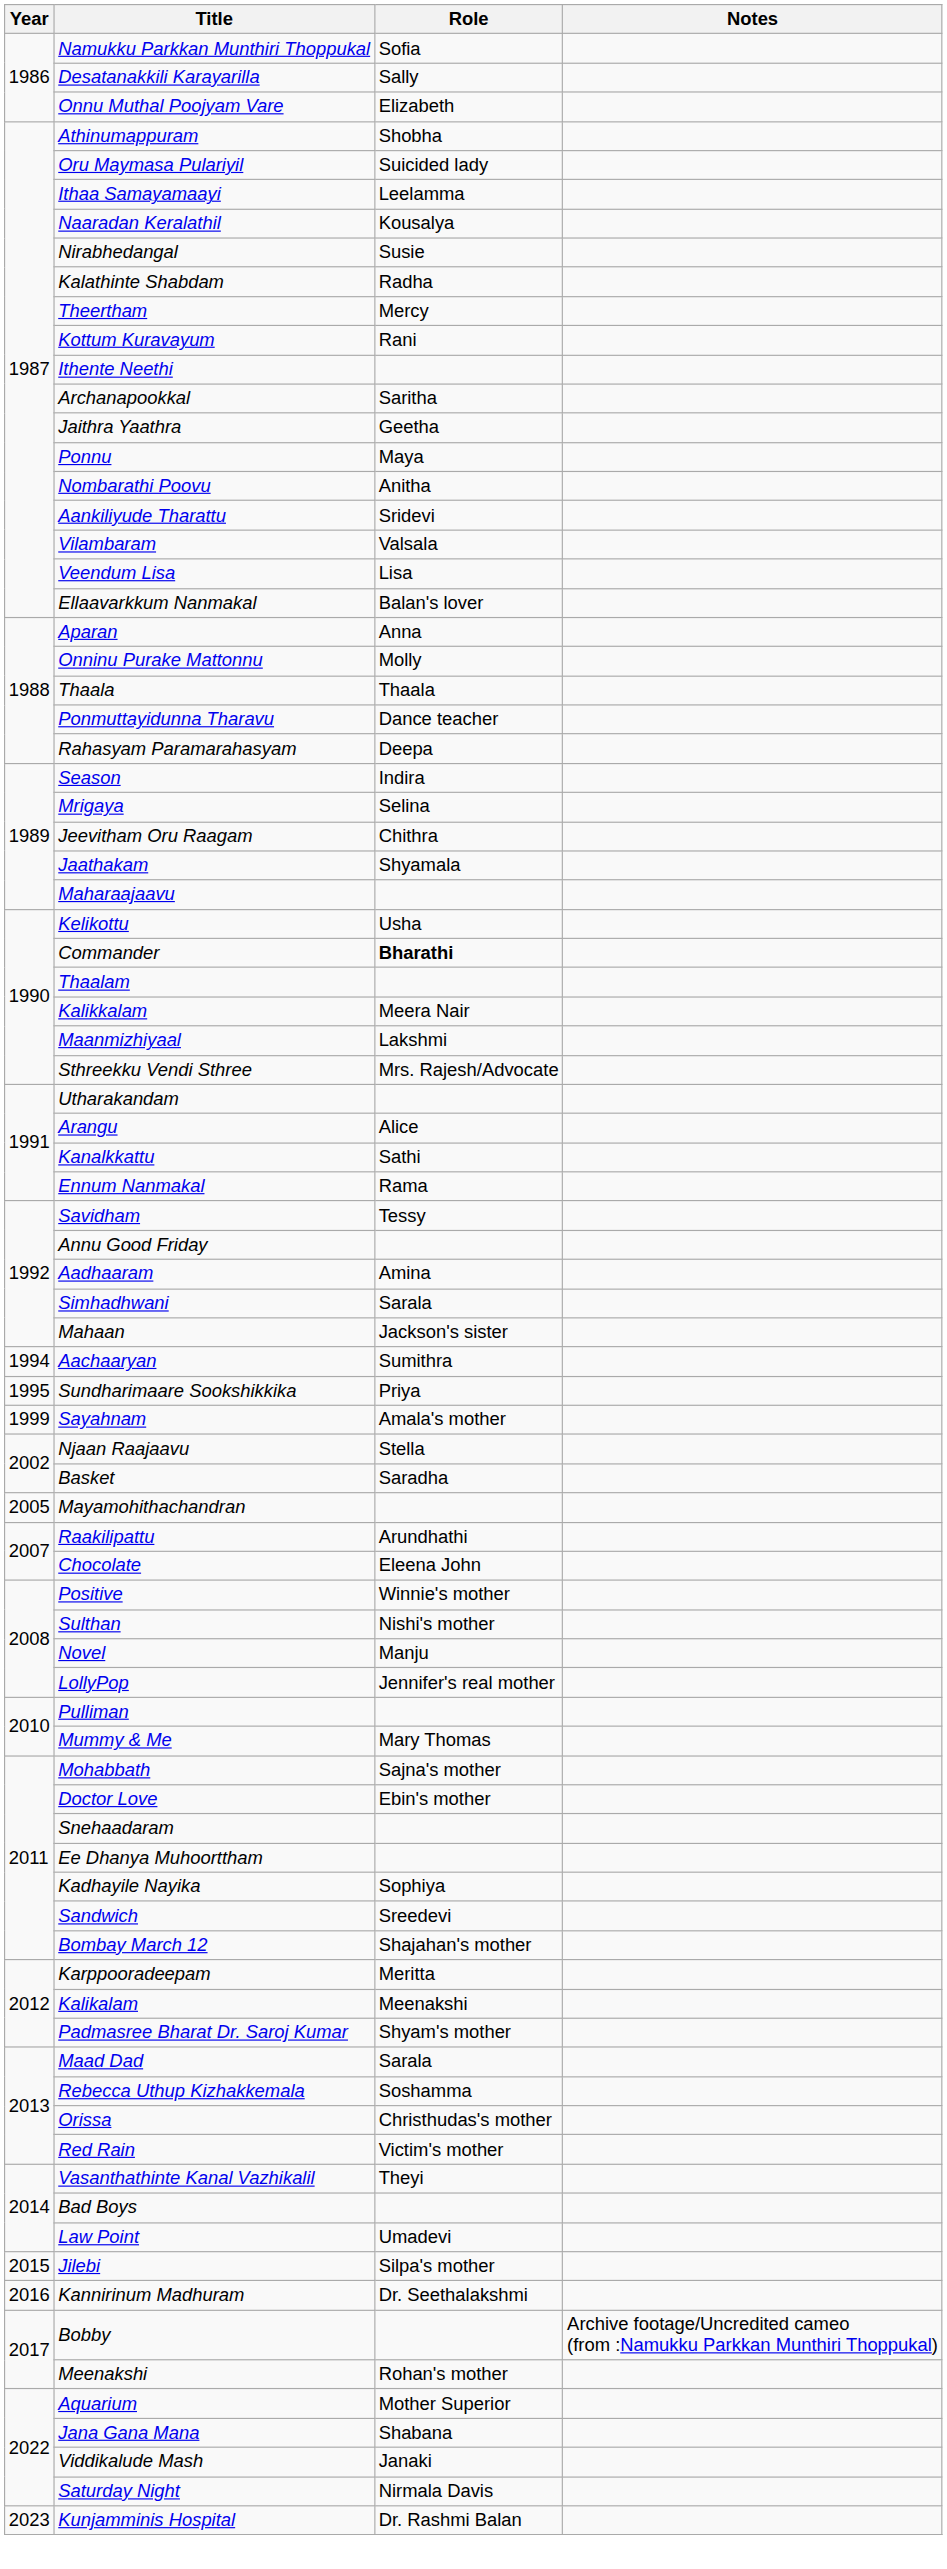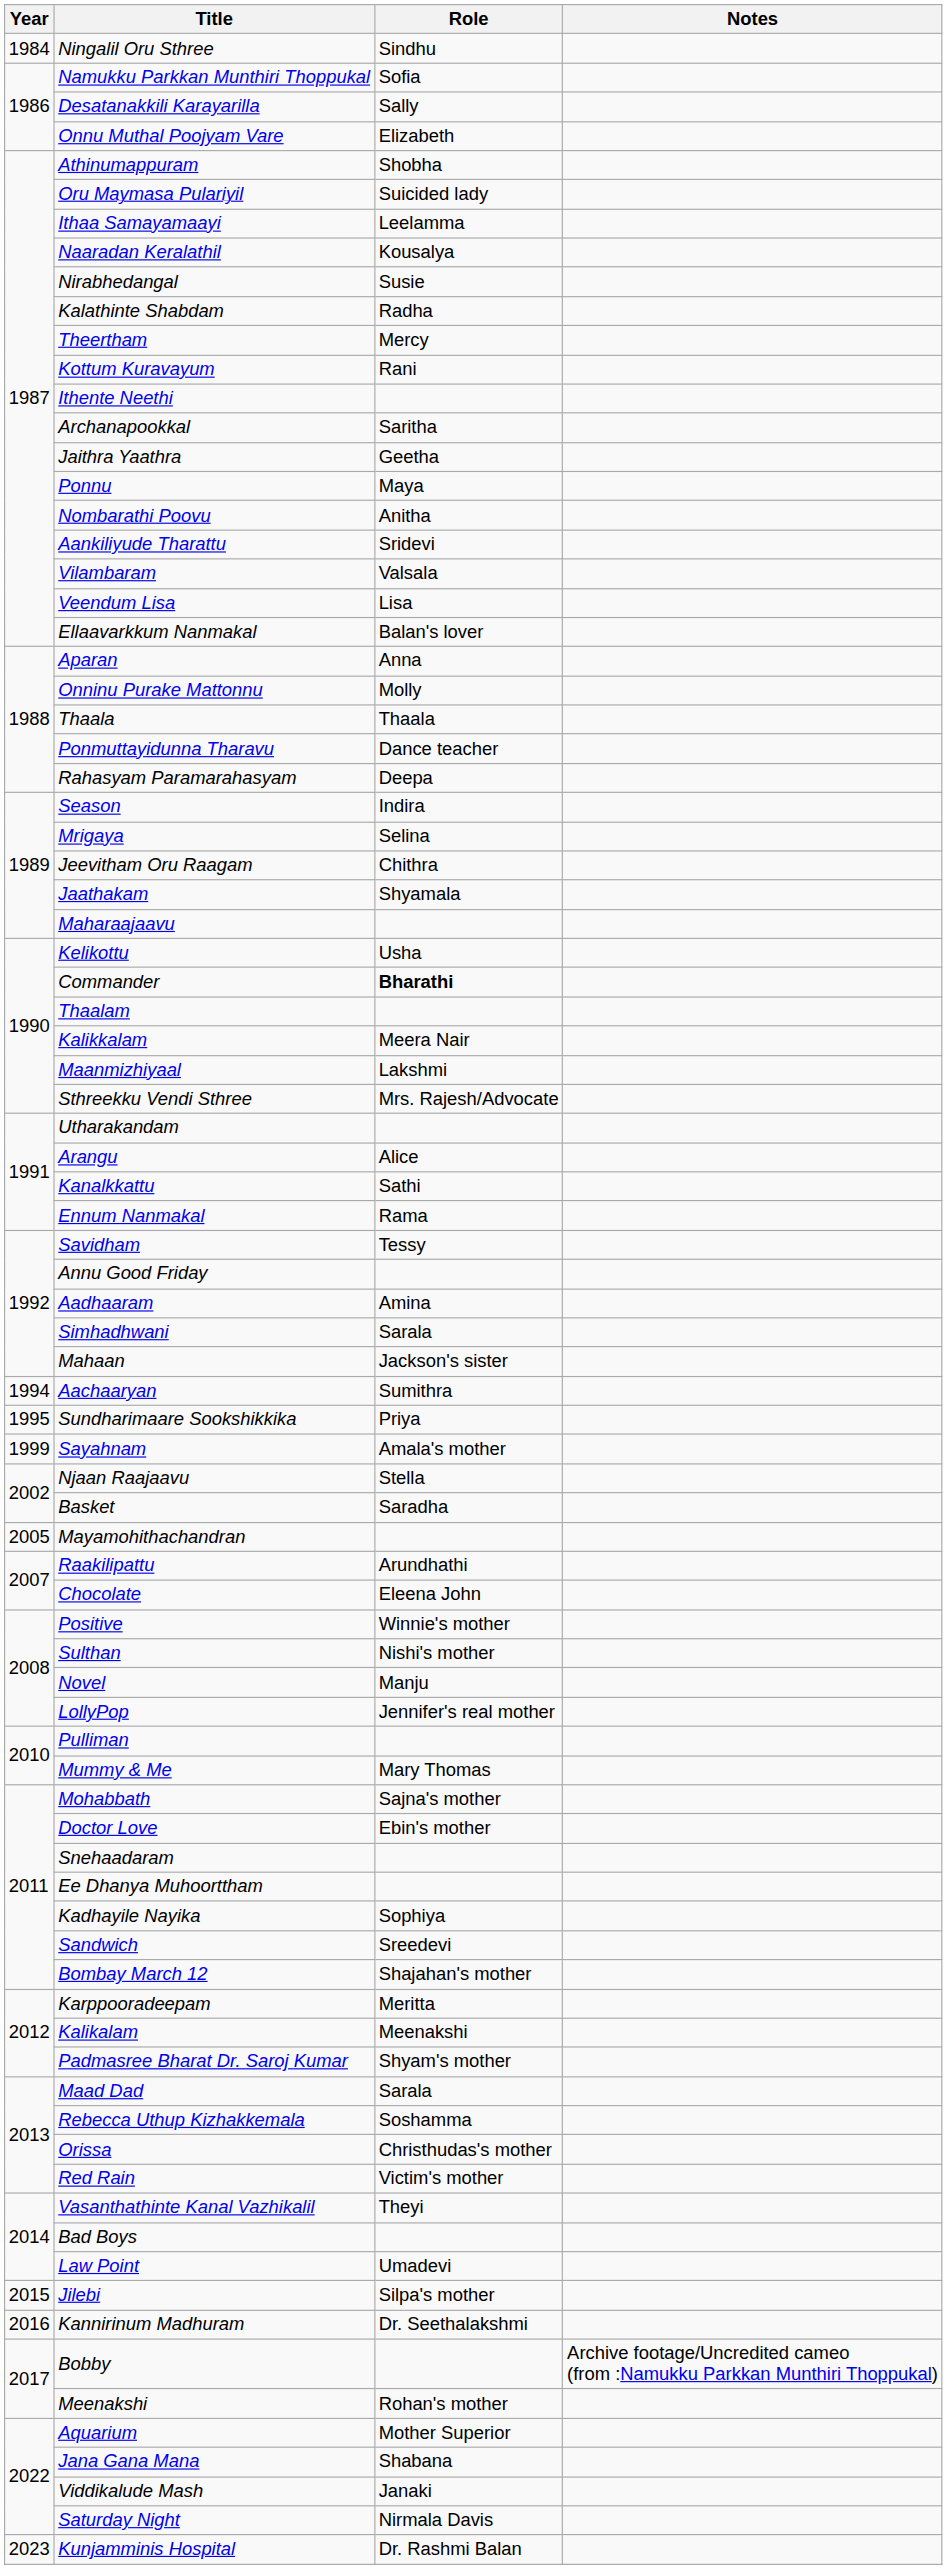 <table class="wikitable sortable">
 <tr>
 <th>Year</th>
 <th>Title</th>
 <th>Role</th>
 <th class="unsortable">Notes</th>
+</tr>
+<tr>
+<td>1984</td>
+<td><em>Ningalil Oru Sthree</em></td>
+<td>Sindhu</td>
+<td></td>
 </tr>
 <tr>
 <td rowspan=3>1986</td>
 <td><em><a href='#'>Namukku Parkkan Munthiri Thoppukal</a></em></td>
 <td>Sofia</td>
 <td></td>
 </tr>
 <tr>
 <td><em><a href='#'>Desatanakkili Karayarilla</a></em></td>
 <td>Sally</td>
 <td></td>
 </tr>
 <tr>
 <td><em><a href='#'>Onnu Muthal Poojyam Vare</a></em></td>
 <td>Elizabeth</td>
 <td></td>
 </tr>
 <tr>
 <td rowspan=17>1987</td>
 <td><em><a href='#'>Athinumappuram</a></em></td>
 <td>Shobha</td>
 <td></td>
 </tr>
 <tr>
 <td><em><a href='#'>Oru Maymasa Pulariyil</a></em></td>
 <td>Suicided lady</td>
 <td></td>
 </tr>
 <tr>
 <td><em><a href='#'>Ithaa Samayamaayi</a></em></td>
 <td>Leelamma</td>
 <td></td>
 </tr>
 <tr>
 <td><em><a href='#'>Naaradan Keralathil</a></em></td>
 <td>Kousalya</td>
 <td></td>
 </tr>
 <tr>
 <td><em>Nirabhedangal</em></td>
 <td>Susie</td>
 <td></td>
 </tr>
 <tr>
 <td><em>Kalathinte Shabdam</em></td>
 <td>Radha</td>
 <td></td>
 </tr>
 <tr>
 <td><em><a href='#'>Theertham</a></em></td>
 <td>Mercy</td>
 <td></td>
 </tr>
 <tr>
 <td><em><a href='#'>Kottum Kuravayum</a></em></td>
 <td>Rani</td>
 <td></td>
 </tr>
 <tr>
 <td><em><a href='#'>Ithente Neethi</a></em></td>
 <td></td>
 <td></td>
 </tr>
 <tr>
 <td><em>Archanapookkal</em></td>
 <td>Saritha</td>
 <td></td>
 </tr>
 <tr>
 <td><em>Jaithra Yaathra</em></td>
 <td>Geetha</td>
 <td></td>
 </tr>
 <tr>
 <td><em><a href='#'>Ponnu</a></em></td>
 <td>Maya</td>
 <td></td>
 </tr>
 <tr>
 <td><em><a href='#'>Nombarathi Poovu</a></em></td>
 <td>Anitha</td>
 <td></td>
 </tr>
 <tr>
 <td><em><a href='#'>Aankiliyude Tharattu</a></em></td>
 <td>Sridevi</td>
 <td></td>
 </tr>
 <tr>
 <td><em><a href='#'>Vilambaram</a></em></td>
 <td>Valsala</td>
 <td></td>
 </tr>
 <tr>
 <td><em><a href='#'>Veendum Lisa</a></em></td>
 <td>Lisa</td>
 <td></td>
 </tr>
 <tr>
 <td><em>Ellaavarkkum Nanmakal</em></td>
 <td>Balan's lover</td>
 <td></td>
 </tr>
 <tr>
 <td rowspan=5>1988</td>
 <td><em><a href='#'>Aparan</a></em></td>
 <td>Anna</td>
 <td></td>
 </tr>
 <tr>
 <td><em><a href='#'>Onninu Purake Mattonnu</a></em></td>
 <td>Molly</td>
 <td></td>
 </tr>
 <tr>
 <td><em>Thaala</em></td>
 <td>Thaala</td>
 <td></td>
 </tr>
 <tr>
 <td><em><a href='#'>Ponmuttayidunna Tharavu</a></em></td>
 <td>Dance teacher</td>
 <td></td>
 </tr>
 <tr>
 <td><em>Rahasyam Paramarahasyam</em></td>
 <td>Deepa</td>
 <td></td>
 </tr>
 <tr>
 <td rowspan=5>1989</td>
 <td><em><a href='#'>Season</a></em></td>
 <td>Indira</td>
 <td></td>
 </tr>
 <tr>
 <td><em><a href='#'>Mrigaya</a></em></td>
 <td>Selina</td>
 <td></td>
 </tr>
 <tr>
 <td><em>Jeevitham Oru Raagam</em></td>
 <td>Chithra</td>
 <td></td>
 </tr>
 <tr>
 <td><em><a href='#'>Jaathakam</a></em></td>
 <td>Shyamala</td>
 <td></td>
 </tr>
 <tr>
 <td><em><a href='#'>Maharaajaavu</a></em></td>
 <td></td>
 <td></td>
 </tr>
 <tr>
 <td rowspan=6>1990</td>
 <td><em><a href='#'>Kelikottu</a></em></td>
 <td>Usha</td>
 <td></td>
 </tr>
 <tr>
 <td><em>Commander</em></td>
 <td><strong>Bharathi</strong></td>
 <td></td>
 </tr>
 <tr>
 <td><em><a href='#'>Thaalam</a></em></td>
 <td></td>
 <td></td>
 </tr>
 <tr>
 <td><em><a href='#'>Kalikkalam</a></em></td>
 <td>Meera Nair</td>
 <td></td>
 </tr>
 <tr>
 <td><em><a href='#'>Maanmizhiyaal</a></em></td>
 <td>Lakshmi</td>
 <td></td>
 </tr>
 <tr>
 <td><em>Sthreekku Vendi Sthree</em></td>
 <td>Mrs. Rajesh/Advocate</td>
 <td></td>
 </tr>
 <tr>
 <td rowspan=4>1991</td>
 <td><em>Utharakandam</em></td>
 <td></td>
 <td></td>
 </tr>
 <tr>
 <td><em><a href='#'>Arangu</a></em></td>
 <td>Alice</td>
 <td></td>
 </tr>
 <tr>
 <td><em><a href='#'>Kanalkkattu</a></em></td>
 <td>Sathi</td>
 <td></td>
 </tr>
 <tr>
 <td><em><a href='#'>Ennum Nanmakal</a></em></td>
 <td>Rama</td>
 <td></td>
 </tr>
 <tr>
 <td rowspan=5>1992</td>
 <td><em><a href='#'>Savidham</a></em></td>
 <td>Tessy</td>
 <td></td>
 </tr>
 <tr>
 <td><em>Annu Good Friday</em></td>
 <td></td>
 <td></td>
 </tr>
 <tr>
 <td><em><a href='#'>Aadhaaram</a></em></td>
 <td>Amina</td>
 <td></td>
 </tr>
 <tr>
 <td><em><a href='#'>Simhadhwani</a></em></td>
 <td>Sarala</td>
 <td></td>
 </tr>
 <tr>
 <td><em>Mahaan</em></td>
 <td>Jackson's sister</td>
 <td></td>
 </tr>
 <tr>
 <td>1994</td>
 <td><em><a href='#'>Aachaaryan</a></em></td>
 <td>Sumithra</td>
 <td></td>
 </tr>
 <tr>
 <td>1995</td>
 <td><em>Sundharimaare Sookshikkika</em></td>
 <td>Priya</td>
 <td></td>
 </tr>
 <tr>
 <td>1999</td>
 <td><em><a href='#'>Sayahnam</a></em></td>
 <td>Amala's mother</td>
 <td></td>
 </tr>
 <tr>
 <td rowspan=2>2002</td>
 <td><em>Njaan Raajaavu</em></td>
 <td>Stella</td>
 <td></td>
 </tr>
 <tr>
 <td><em>Basket</em></td>
 <td>Saradha</td>
 <td></td>
 </tr>
 <tr>
 <td>2005</td>
 <td><em>Mayamohithachandran</em></td>
 <td></td>
 <td></td>
 </tr>
 <tr>
 <td rowspan=2>2007</td>
 <td><em><a href='#'>Raakilipattu</a></em></td>
 <td>Arundhathi</td>
 <td></td>
 </tr>
 <tr>
 <td><em><a href='#'>Chocolate</a></em></td>
 <td>Eleena John</td>
 <td></td>
 </tr>
 <tr>
 <td rowspan=4>2008</td>
 <td><em><a href='#'>Positive</a></em></td>
 <td>Winnie's mother</td>
 <td></td>
 </tr>
 <tr>
 <td><em><a href='#'>Sulthan</a></em></td>
 <td>Nishi's mother</td>
 <td></td>
 </tr>
 <tr>
 <td><em><a href='#'>Novel</a></em></td>
 <td>Manju</td>
 <td></td>
 </tr>
 <tr>
 <td><em><a href='#'>LollyPop</a></em></td>
 <td>Jennifer's real mother</td>
 <td></td>
 </tr>
 <tr>
 <td rowspan=2>2010</td>
 <td><em><a href='#'>Pulliman</a></em></td>
 <td></td>
 <td></td>
 </tr>
 <tr>
 <td><em><a href='#'>Mummy & Me</a></em></td>
 <td>Mary Thomas</td>
 <td></td>
 </tr>
 <tr>
 <td rowspan=7>2011</td>
 <td><em><a href='#'>Mohabbath</a></em></td>
 <td>Sajna's mother</td>
 <td></td>
 </tr>
 <tr>
 <td><em><a href='#'>Doctor Love</a></em></td>
 <td>Ebin's mother</td>
 <td></td>
 </tr>
 <tr>
 <td><em>Snehaadaram</em></td>
 <td></td>
 <td></td>
 </tr>
 <tr>
 <td><em>Ee Dhanya Muhoorttham</em></td>
 <td></td>
 <td></td>
 </tr>
 <tr>
 <td><em>Kadhayile Nayika</em></td>
 <td>Sophiya</td>
 <td></td>
 </tr>
 <tr>
 <td><em><a href='#'>Sandwich</a></em></td>
 <td>Sreedevi</td>
 <td></td>
 </tr>
 <tr>
 <td><em><a href='#'>Bombay March 12</a></em></td>
 <td>Shajahan's mother</td>
 <td></td>
 </tr>
 <tr>
 <td rowspan=3>2012</td>
 <td><em>Karppooradeepam</em></td>
 <td>Meritta</td>
 <td></td>
 </tr>
 <tr>
 <td><em><a href='#'>Kalikalam</a></em></td>
 <td>Meenakshi</td>
 <td></td>
 </tr>
 <tr>
 <td><em><a href='#'>Padmasree Bharat Dr. Saroj Kumar</a></em></td>
 <td>Shyam's mother</td>
 <td></td>
 </tr>
 <tr>
 <td rowspan=4>2013</td>
 <td><em><a href='#'>Maad Dad</a></em></td>
 <td>Sarala</td>
 <td></td>
 </tr>
 <tr>
 <td><em><a href='#'>Rebecca Uthup Kizhakkemala</a></em></td>
 <td>Soshamma</td>
 <td></td>
 </tr>
 <tr>
 <td><em><a href='#'>Orissa</a></em></td>
 <td>Christhudas's mother</td>
 <td></td>
 </tr>
 <tr>
 <td><em><a href='#'>Red Rain</a></em></td>
 <td>Victim's mother</td>
 <td></td>
 </tr>
 <tr>
 <td rowspan=3>2014</td>
 <td><em><a href='#'>Vasanthathinte Kanal Vazhikalil</a></em></td>
 <td>Theyi</td>
 <td></td>
 </tr>
 <tr>
 <td><em>Bad Boys</em></td>
 <td></td>
 <td></td>
 </tr>
 <tr>
 <td><em><a href='#'>Law Point</a></em></td>
 <td>Umadevi</td>
 <td></td>
 </tr>
 <tr>
 <td>2015</td>
 <td><em><a href='#'>Jilebi</a></em></td>
 <td>Silpa's mother</td>
 <td></td>
 </tr>
 <tr>
 <td>2016</td>
 <td><em>Kannirinum Madhuram</em></td>
 <td>Dr. Seethalakshmi</td>
 <td></td>
 </tr>
 <tr>
 <td rowspan=2>2017</td>
 <td><em>Bobby</em></td>
 <td></td>
 <td>Archive footage/Uncredited cameo<br>(from :<a href='#'>Namukku Parkkan Munthiri Thoppukal</a>)</td>
 </tr>
 <tr>
 <td><em>Meenakshi</em></td>
 <td>Rohan's mother</td>
 <td></td>
 </tr>
 <tr>
 <td rowspan=4>2022</td>
 <td><em><a href='#'>Aquarium</a></em></td>
 <td>Mother Superior</td>
 <td></td>
 </tr>
 <tr>
 <td><em><a href='#'>Jana Gana Mana</a></em></td>
 <td>Shabana</td>
 <td></td>
 </tr>
 <tr>
 <td><em>Viddikalude Mash</em></td>
 <td>Janaki</td>
 <td></td>
 </tr>
 <tr>
 <td><em><a href='#'>Saturday Night</a></em></td>
 <td>Nirmala Davis</td>
 <td></td>
 </tr>
 <tr>
 <td>2023</td>
 <td><em><a href='#'>Kunjamminis Hospital</a></em></td>
 <td>Dr. Rashmi Balan</td>
 <td></td>
 </tr>
 <tr>
 </tr>
 </table>
